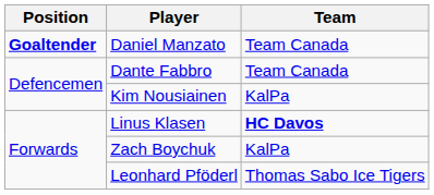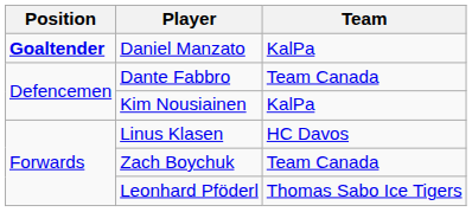 <table class="wikitable">
 <tr>
 <th>Position</th>
 <th>Player</th>
 <th>Team</th>
 </tr>
 <tr>
 <td><strong><a href='#'>Goaltender</a></strong></td>
 <td> <a href='#'>Daniel Manzato</a></td>
-<td> <a href='#'>Team Canada</a></td>
+<td> <a href='#'>KalPa</a></td>
 </tr>
 <tr>
 <td rowspan=2><a href='#'>Defencemen</a></td>
 <td> <a href='#'>Dante Fabbro</a></td>
 <td> <a href='#'>Team Canada</a></td>
 </tr>
 <tr>
 <td> <a href='#'>Kim Nousiainen</a></td>
 <td> <a href='#'>KalPa</a></td>
 </tr>
 <tr>
 <td rowspan=3><a href='#'>Forwards</a></td>
 <td> <a href='#'>Linus Klasen</a></td>
-<td><strong> <a href='#'>HC Davos</a></strong></td>
+<td> <a href='#'>HC Davos</a></td>
 </tr>
 <tr>
 <td> <a href='#'>Zach Boychuk</a></td>
-<td> <a href='#'>KalPa</a></td>
+<td> <a href='#'>Team Canada</a></td>
 </tr>
 <tr>
 <td> <a href='#'>Leonhard Pföderl</a></td>
 <td> <a href='#'>Thomas Sabo Ice Tigers</a></td>
 </tr>
 </table>
